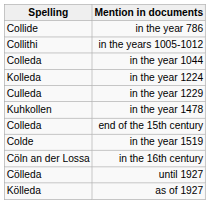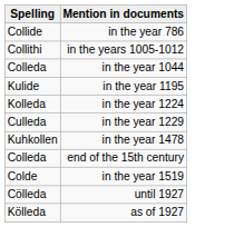 <table class="wikitable">
 <tr>
 <th style="background:#EFEFEF;">Spelling</th>
 <th style="background:#EFEFEF;">Mention in documents</th>
 </tr>
 <tr>
 <td>Collide</td>
 <td align="right">in the year 786</td>
 </tr>
 <tr>
 <td>Collithi</td>
 <td align="right">in the years 1005-1012</td>
 </tr>
 <tr>
 <td>Colleda</td>
 <td align="right">in the year 1044</td>
+</tr>
+<tr>
+<td>Kulide</td>
+<td align="right">in the year 1195</td>
 </tr>
 <tr>
 <td>Kolleda</td>
 <td align="right">in the year 1224</td>
 </tr>
 <tr>
 <td>Culleda</td>
 <td align="right">in the year 1229</td>
 </tr>
 <tr>
 <td>Kuhkollen</td>
 <td align="right">in the year 1478</td>
 </tr>
 <tr>
 <td>Colleda</td>
 <td align="right">end of the 15th century</td>
 </tr>
 <tr>
 <td>Colde</td>
 <td align="right">in the year 1519</td>
 </tr>
 <tr>
-<td>Cöln an der Lossa</td>
-<td align="right">in the 16th century</td>
-</tr>
-<tr>
 <td>Cölleda</td>
 <td align="right">until 1927</td>
 </tr>
 <tr>
 <td>Kölleda</td>
 <td align="right">as of 1927</td>
 </tr>
 </table>
